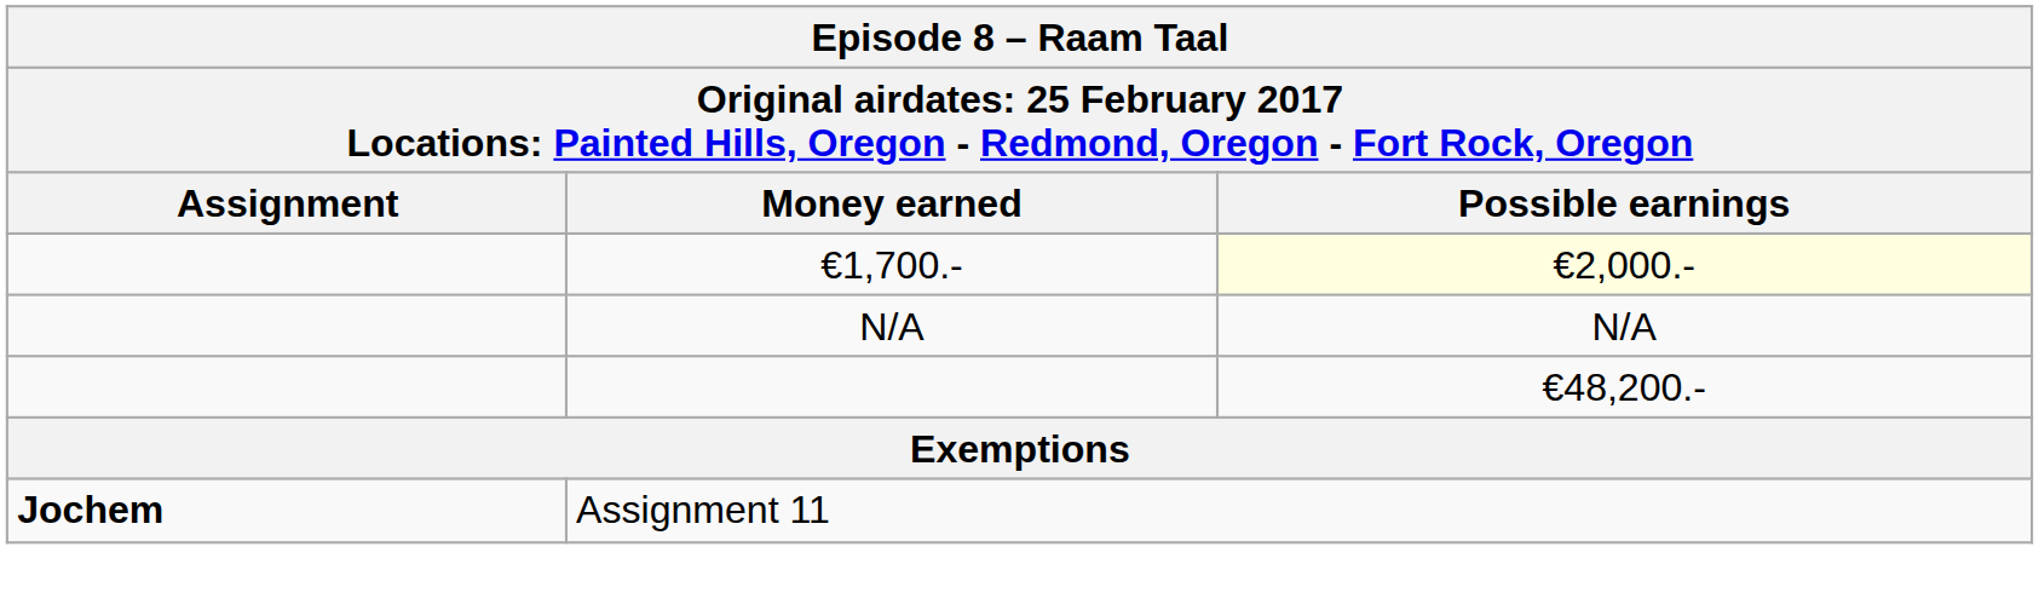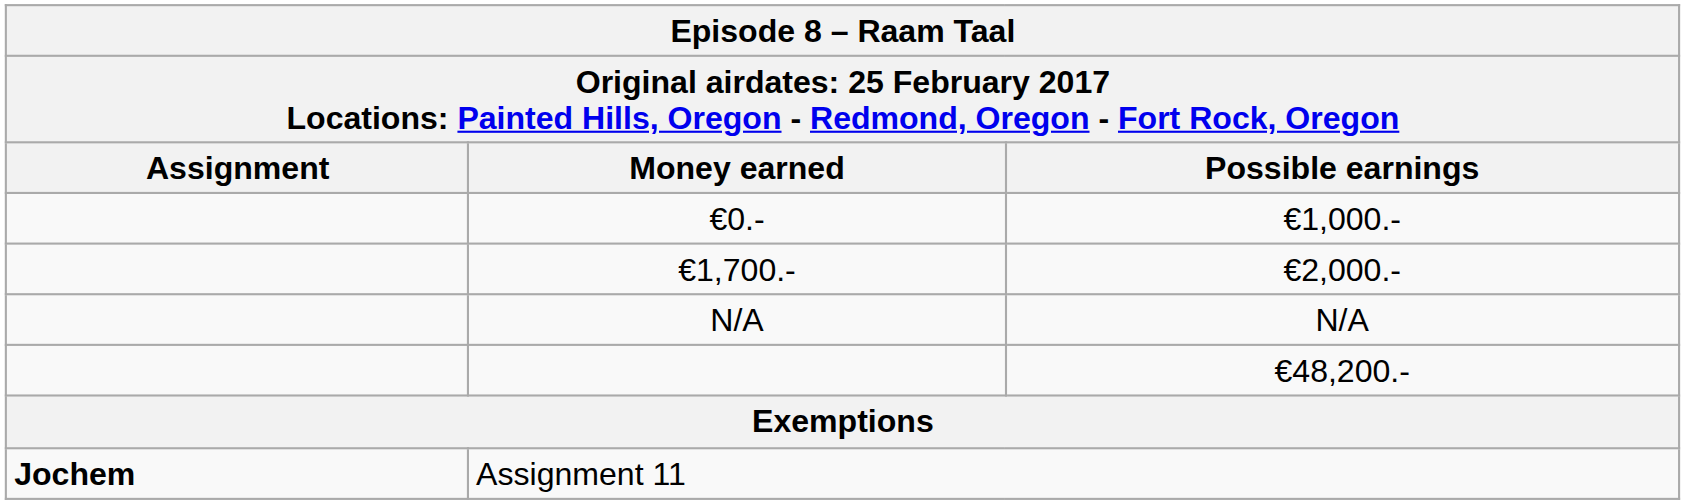 <table class="wikitable" style="font-size: 95%; margin: 10px" align="right" width="40%">
 <tr>
 <th colspan=3>Episode 8 – Raam Taal</th>
 </tr>
 <tr>
 <th colspan=3>Original airdates: 25 February 2017<br>Locations: <a href='#'>Painted Hills, Oregon</a> - <a href='#'>Redmond, Oregon</a> - <a href='#'>Fort Rock, Oregon</a></th>
 </tr>
 <tr>
 <th>Assignment</th>
 <th>Money earned</th>
 <th>Possible earnings</th>
 </tr>
 <tr>
 <td></td>
+<td align="center">€0.-</td>
+<td align="center">€1,000.-</td>
+</tr>
+<tr>
+<td></td>
 <td align="center">€1,700.-</td>
-<td align="center" style="background: lightyellow;">€2,000.-</td>
+<td align="center">€2,000.-</td>
 </tr>
 <tr>
 <td></td>
 <td align="center">N/A</td>
 <td align="center">N/A</td>
 </tr>
 <tr>
 <td><strong></strong></td>
 <td align="center"><strong></strong></td>
 <td align="center">€48,200.-</td>
 </tr>
 <tr>
 <th colspan=3>Exemptions</th>
 </tr>
 <tr>
 <td><strong>Jochem</strong></td>
 <td colspan=2>Assignment 11</td>
 </tr>
 </table>
